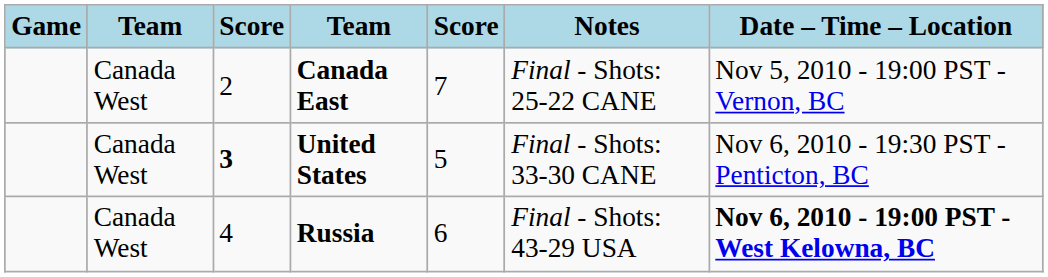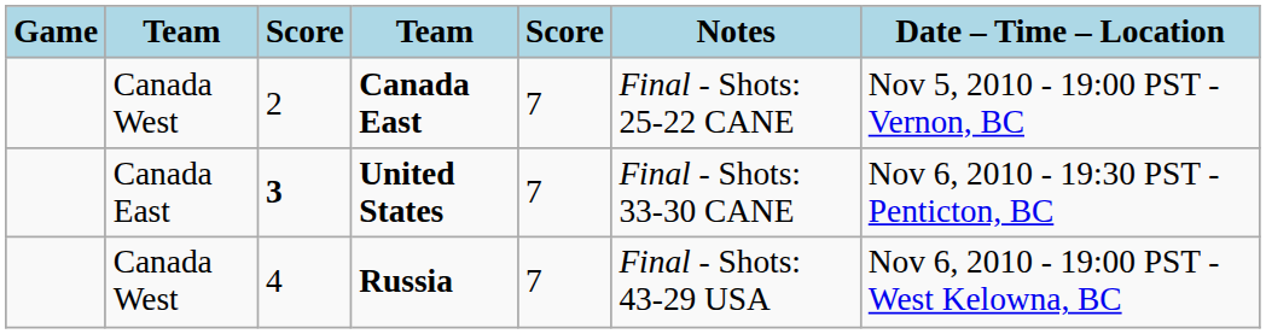 <table class="wikitable">
 <tr>
 <th style="background:lightblue;">Game</th>
 <th style="background:lightblue;">Team</th>
 <th style="background:lightblue;">Score</th>
 <th style="background:lightblue;">Team</th>
 <th style="background:lightblue;">Score</th>
 <th style="background:lightblue;">Notes</th>
 <th style="background:lightblue;">Date – Time – Location</th>
 </tr>
 <tr bgcolor=>
 <td></td>
 <td>Canada West</td>
 <td>2</td>
 <td><strong>Canada East</strong></td>
 <td>7</td>
 <td><em>Final</em> - Shots: 25-22 CANE</td>
 <td>Nov 5, 2010 - 19:00 PST - <a href='#'>Vernon, BC</a></td>
 </tr>
 <tr bgcolor=>
 <td></td>
-<td>Canada West</td>
+<td>Canada East</td>
 <td><strong>3</strong></td>
 <td><strong>United States</strong></td>
-<td>5</td>
+<td>7</td>
 <td><em>Final</em> - Shots: 33-30 CANE</td>
 <td>Nov 6, 2010 - 19:30 PST - <a href='#'>Penticton, BC</a></td>
 </tr>
 <tr bgcolor=>
 <td></td>
 <td>Canada West</td>
 <td>4</td>
 <td><strong>Russia</strong></td>
-<td>6</td>
+<td>7</td>
 <td><em>Final</em> - Shots: 43-29 USA</td>
-<td><strong>Nov 6, 2010 - 19:00 PST - <a href='#'>West Kelowna, BC</a></strong></td>
+<td>Nov 6, 2010 - 19:00 PST - <a href='#'>West Kelowna, BC</a></td>
 </tr>
 </table>
